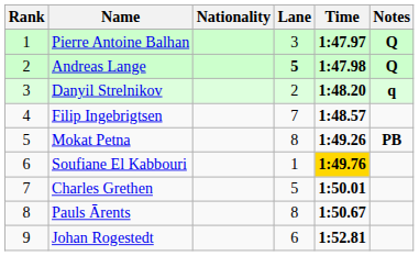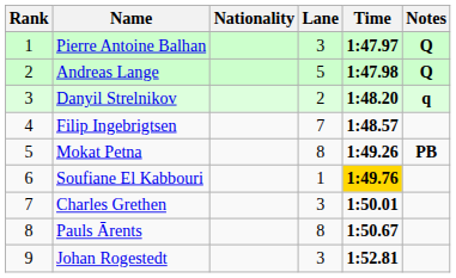 <table class="wikitable sortable" style="text-align:center">
 <tr>
 <th>Rank</th>
 <th>Name</th>
 <th>Nationality</th>
 <th>Lane</th>
 <th>Time</th>
 <th>Notes</th>
 </tr>
 <tr bgcolor=ccffcc>
 <td>1</td>
 <td align=left><a href='#'>Pierre Antoine Balhan</a></td>
 <td align=left></td>
 <td>3</td>
 <td><strong>1:47.97</strong></td>
 <td><strong>Q</strong></td>
 </tr>
 <tr bgcolor=ccffcc>
 <td>2</td>
 <td align=left><a href='#'>Andreas Lange</a></td>
 <td align=left></td>
-<td><strong>5</strong></td>
+<td>5</td>
 <td><strong>1:47.98</strong></td>
 <td><strong>Q</strong></td>
 </tr>
 <tr bgcolor=ddffdd>
 <td>3</td>
 <td align=left><a href='#'>Danyil Strelnikov</a></td>
 <td align=left></td>
 <td>2</td>
 <td><strong>1:48.20</strong></td>
 <td><strong>q</strong></td>
 </tr>
 <tr>
 <td>4</td>
 <td align=left><a href='#'>Filip Ingebrigtsen</a></td>
 <td align=left></td>
 <td>7</td>
 <td><strong>1:48.57</strong></td>
 <td></td>
 </tr>
 <tr>
 <td>5</td>
 <td align=left><a href='#'>Mokat Petna</a></td>
 <td align=left></td>
 <td>8</td>
 <td><strong>1:49.26</strong></td>
 <td><strong>PB</strong></td>
 </tr>
 <tr>
 <td>6</td>
 <td align=left><a href='#'>Soufiane El Kabbouri</a></td>
 <td align=left></td>
 <td>1</td>
 <td style="background: gold;"><strong>1:49.76</strong></td>
 <td></td>
 </tr>
 <tr>
 <td>7</td>
 <td align=left><a href='#'>Charles Grethen</a></td>
 <td align=left></td>
-<td>5</td>
+<td>3</td>
 <td><strong>1:50.01</strong></td>
 <td></td>
 </tr>
 <tr>
 <td>8</td>
 <td align=left><a href='#'>Pauls Ārents</a></td>
 <td align=left></td>
 <td>8</td>
 <td><strong>1:50.67</strong></td>
 <td></td>
 </tr>
 <tr>
 <td>9</td>
 <td align=left><a href='#'>Johan Rogestedt</a></td>
 <td align=left></td>
-<td>6</td>
+<td>3</td>
 <td><strong>1:52.81</strong></td>
 <td></td>
 </tr>
 </table>
